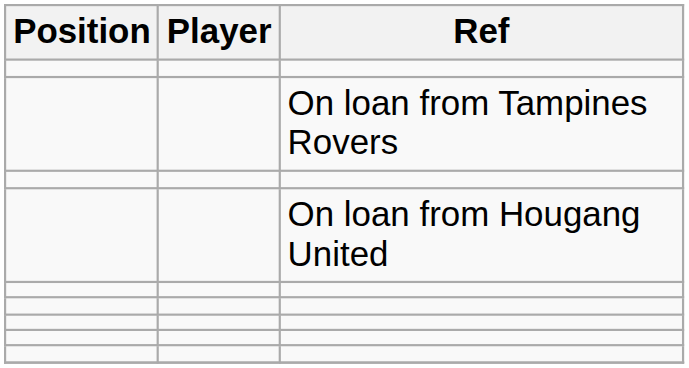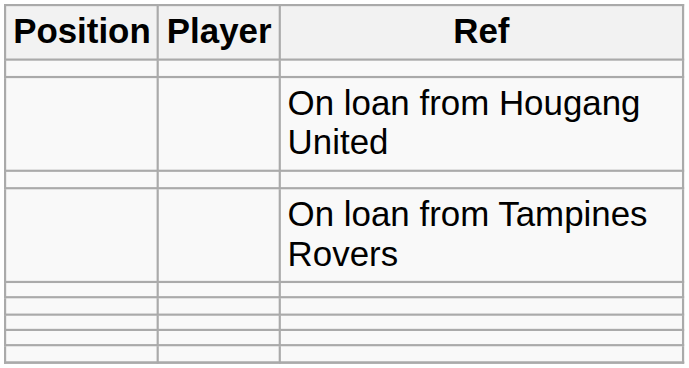 <table class="wikitable sortable" style="width:50%; text-align:center; font-size:100%; text-align:left;">
 <tr>
 <th><strong>Position</strong></th>
 <th><strong>Player</strong></th>
 <th><strong>Ref</strong></th>
 </tr>
 <tr>
 <td></td>
 <td></td>
 <td></td>
 </tr>
 <tr>
 <td></td>
 <td></td>
-<td>On loan from Tampines Rovers</td>
+<td>On loan from Hougang United</td>
 </tr>
 <tr>
 <td></td>
 <td></td>
 <td></td>
 </tr>
 <tr>
 <td></td>
 <td></td>
-<td>On loan from Hougang United</td>
+<td>On loan from Tampines Rovers</td>
 </tr>
 <tr>
 <td></td>
 <td></td>
 <td></td>
 </tr>
 <tr>
 <td></td>
 <td></td>
 <td></td>
 </tr>
 <tr>
 <td></td>
 <td></td>
 <td></td>
 </tr>
 <tr>
 <td></td>
 <td></td>
 <td></td>
 </tr>
 <tr>
 <td></td>
 <td></td>
 <td></td>
 </tr>
 <tr>
 </tr>
 </table>
